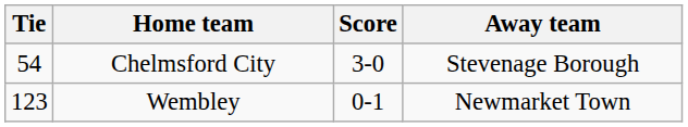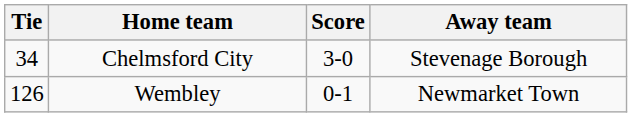 <table class="wikitable" style="text-align:center;">
 <tr>
 <th width=20>Tie</th>
 <th width=175>Home team</th>
 <th width=20>Score</th>
 <th width=175>Away team</th>
 </tr>
 <tr>
-<td>54</td>
+<td>34</td>
 <td>Chelmsford City</td>
 <td>3-0</td>
 <td>Stevenage Borough</td>
 </tr>
 <tr>
-<td>123</td>
+<td>126</td>
 <td>Wembley</td>
 <td>0-1</td>
 <td>Newmarket Town</td>
 </tr>
 </table>
